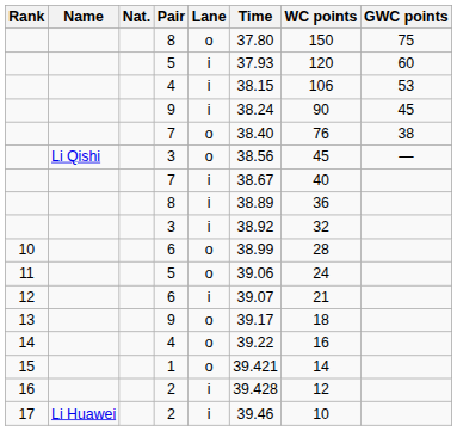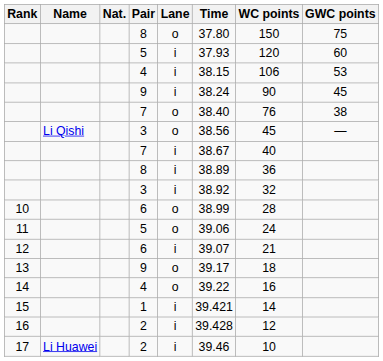 <table class="wikitable sortable" style="text-align:center">
 <tr>
 <th>Rank</th>
 <th>Name</th>
 <th>Nat.</th>
 <th>Pair</th>
 <th>Lane</th>
 <th>Time</th>
 <th>WC points</th>
 <th>GWC points</th>
 </tr>
 <tr>
 <td></td>
 <td align=left></td>
 <td></td>
 <td>8</td>
 <td>o</td>
 <td>37.80</td>
 <td>150</td>
 <td>75</td>
 </tr>
 <tr>
 <td></td>
 <td align=left></td>
 <td></td>
 <td>5</td>
 <td>i</td>
 <td>37.93</td>
 <td>120</td>
 <td>60</td>
 </tr>
 <tr>
 <td></td>
 <td align=left></td>
 <td></td>
 <td>4</td>
 <td>i</td>
 <td>38.15</td>
 <td>106</td>
 <td>53</td>
 </tr>
 <tr>
 <td></td>
 <td align=left></td>
 <td></td>
 <td>9</td>
 <td>i</td>
 <td>38.24</td>
 <td>90</td>
 <td>45</td>
 </tr>
 <tr>
 <td></td>
 <td align=left></td>
 <td></td>
 <td>7</td>
 <td>o</td>
 <td>38.40</td>
 <td>76</td>
 <td>38</td>
 </tr>
 <tr>
 <td></td>
 <td align=left><a href='#'>Li Qishi</a></td>
 <td></td>
 <td>3</td>
 <td>o</td>
 <td>38.56</td>
 <td>45</td>
 <td>—</td>
 </tr>
 <tr>
 <td></td>
 <td align=left></td>
 <td></td>
 <td>7</td>
 <td>i</td>
 <td>38.67</td>
 <td>40</td>
 <td></td>
 </tr>
 <tr>
 <td></td>
 <td align=left></td>
 <td></td>
 <td>8</td>
 <td>i</td>
 <td>38.89</td>
 <td>36</td>
 <td></td>
 </tr>
 <tr>
 <td></td>
 <td align=left></td>
 <td></td>
 <td>3</td>
 <td>i</td>
 <td>38.92</td>
 <td>32</td>
 <td></td>
 </tr>
 <tr>
 <td>10</td>
 <td align=left></td>
 <td></td>
 <td>6</td>
 <td>o</td>
 <td>38.99</td>
 <td>28</td>
 <td></td>
 </tr>
 <tr>
 <td>11</td>
 <td align=left></td>
 <td></td>
 <td>5</td>
 <td>o</td>
 <td>39.06</td>
 <td>24</td>
 <td></td>
 </tr>
 <tr>
 <td>12</td>
 <td align=left></td>
 <td></td>
 <td>6</td>
 <td>i</td>
 <td>39.07</td>
 <td>21</td>
 <td></td>
 </tr>
 <tr>
 <td>13</td>
 <td align=left></td>
 <td></td>
 <td>9</td>
 <td>o</td>
 <td>39.17</td>
 <td>18</td>
 <td></td>
 </tr>
 <tr>
 <td>14</td>
 <td align=left></td>
 <td></td>
 <td>4</td>
 <td>o</td>
 <td>39.22</td>
 <td>16</td>
 <td></td>
 </tr>
 <tr>
 <td>15</td>
 <td align=left></td>
 <td></td>
 <td>1</td>
-<td>o</td>
+<td>i</td>
 <td>39.421</td>
 <td>14</td>
 <td></td>
 </tr>
 <tr>
 <td>16</td>
 <td align=left></td>
 <td></td>
 <td>2</td>
 <td>i</td>
 <td>39.428</td>
 <td>12</td>
 <td></td>
 </tr>
 <tr>
 <td>17</td>
 <td align=left><a href='#'>Li Huawei</a></td>
 <td></td>
 <td>2</td>
 <td>i</td>
 <td>39.46</td>
 <td>10</td>
 <td></td>
 </tr>
 </table>
